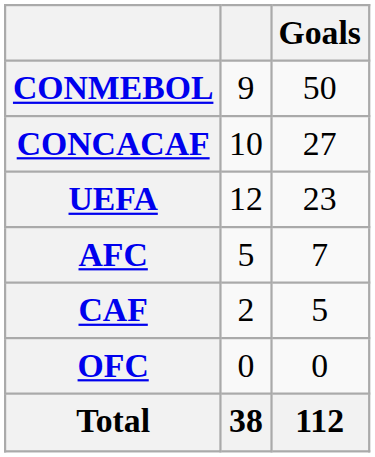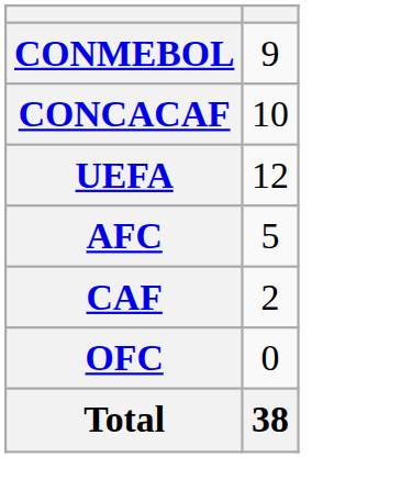 <table class="wikitable plainrowheaders sortable" style="text-align:center; font-size:95%">
 <tr>
 <th scope="col"></th>
 <th scope="col"></th>
-<th scope="col">Goals</th>
 </tr>
 <tr>
 <th scope="row"><a href='#'>CONMEBOL</a></th>
 <td>9</td>
-<td>50</td>
 </tr>
 <tr>
 <th scope="row"><a href='#'>CONCACAF</a></th>
 <td>10</td>
-<td>27</td>
 </tr>
 <tr>
 <th scope="row"><a href='#'>UEFA</a></th>
 <td>12</td>
-<td>23</td>
 </tr>
 <tr>
 <th scope="row"><a href='#'>AFC</a></th>
 <td>5</td>
-<td>7</td>
 </tr>
 <tr>
 <th scope="row"><a href='#'>CAF</a></th>
 <td>2</td>
-<td>5</td>
 </tr>
 <tr>
 <th scope="row"><a href='#'>OFC</a></th>
-<td>0</td>
 <td>0</td>
 </tr>
 <tr>
 <th>Total</th>
 <th>38</th>
-<th>112</th>
 </tr>
 </table>
